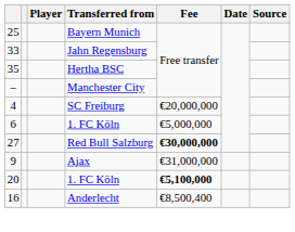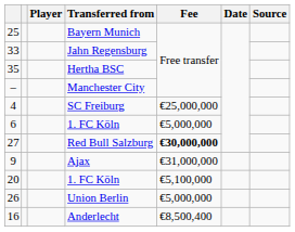 <table class="wikitable plainrowheaders sortable">
 <tr>
 <th></th>
 <th></th>
 <th scope=col><strong>Player</strong></th>
 <th><strong>Transferred from</strong></th>
 <th !scope=col; style"width: 65px;"><strong>Fee</strong></th>
 <th scope=col><strong>Date</strong></th>
 <th scope=col><strong>Source</strong></th>
 </tr>
 <tr>
 <td align=center>25</td>
 <td align=center></td>
 <td></td>
 <td> <a href='#'>Bayern Munich</a></td>
 <td rowspan=4>Free transfer</td>
 <td rowspan=7></td>
 <td></td>
 </tr>
 <tr>
 <td align=center>33</td>
 <td align=center></td>
 <td></td>
 <td> <a href='#'>Jahn Regensburg</a></td>
 <td></td>
 </tr>
 <tr>
 <td align=center>35</td>
 <td align=center></td>
 <td></td>
 <td> <a href='#'>Hertha BSC</a></td>
 <td></td>
 </tr>
 <tr>
 <td align=center>–</td>
 <td align=center></td>
 <td></td>
 <td> <a href='#'>Manchester City</a></td>
 <td></td>
 </tr>
 <tr>
 <td align=center>4</td>
 <td align=center></td>
 <td></td>
 <td> <a href='#'>SC Freiburg</a></td>
-<td>€20,000,000</td>
+<td>€25,000,000</td>
 <td></td>
 </tr>
 <tr>
 <td align=center>6</td>
 <td align=center></td>
 <td></td>
 <td> <a href='#'>1. FC Köln</a></td>
 <td>€5,000,000</td>
 <td></td>
 </tr>
 <tr>
 <td align=center>27</td>
 <td align=center></td>
 <td></td>
 <td> <a href='#'>Red Bull Salzburg</a></td>
 <td><strong>€30,000,000</strong></td>
 <td></td>
 </tr>
 <tr>
 <td align=center>9</td>
 <td align=center></td>
 <td></td>
 <td> <a href='#'>Ajax</a></td>
 <td>€31,000,000</td>
 <td></td>
 <td></td>
 </tr>
 <tr>
 <td align=center>20</td>
 <td align=center></td>
 <td></td>
 <td> <a href='#'>1. FC Köln</a></td>
-<td><strong>€5,100,000</strong></td>
+<td>€5,100,000</td>
+<td></td>
+<td></td>
+</tr>
+<tr>
+<td align=center>26</td>
+<td align=center></td>
+<td></td>
+<td> <a href='#'>Union Berlin</a></td>
+<td>€5,000,000</td>
 <td></td>
 <td></td>
 </tr>
 <tr>
 <td align=center>16</td>
 <td align=center></td>
 <td></td>
 <td> <a href='#'>Anderlecht</a></td>
 <td>€8,500,400</td>
 <td></td>
 <td></td>
 </tr>
 </table>
